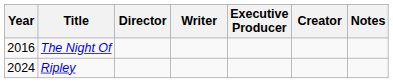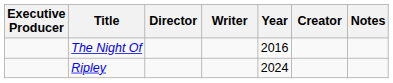 <table class="wikitable">
 <tr>
-<th style="width:33px;">Year</th>
+<th width=65>Executive<br>Producer</th>
 <th>Title</th>
 <th width=65>Director</th>
 <th width=65>Writer</th>
-<th width=65>Executive<br>Producer</th>
+<th style="width:33px;">Year</th>
 <th width=65>Creator</th>
 <th>Notes</th>
 </tr>
 <tr>
-<td>2016</td>
+<td></td>
 <td><em><a href='#'>The Night Of</a></em></td>
 <td></td>
 <td></td>
-<td></td>
+<td>2016</td>
 <td></td>
 <td></td>
 </tr>
 <tr>
-<td>2024</td>
+<td></td>
 <td><em><a href='#'>Ripley</a></em></td>
 <td></td>
 <td></td>
-<td></td>
+<td>2024</td>
 <td></td>
 <td></td>
 </tr>
 </table>
